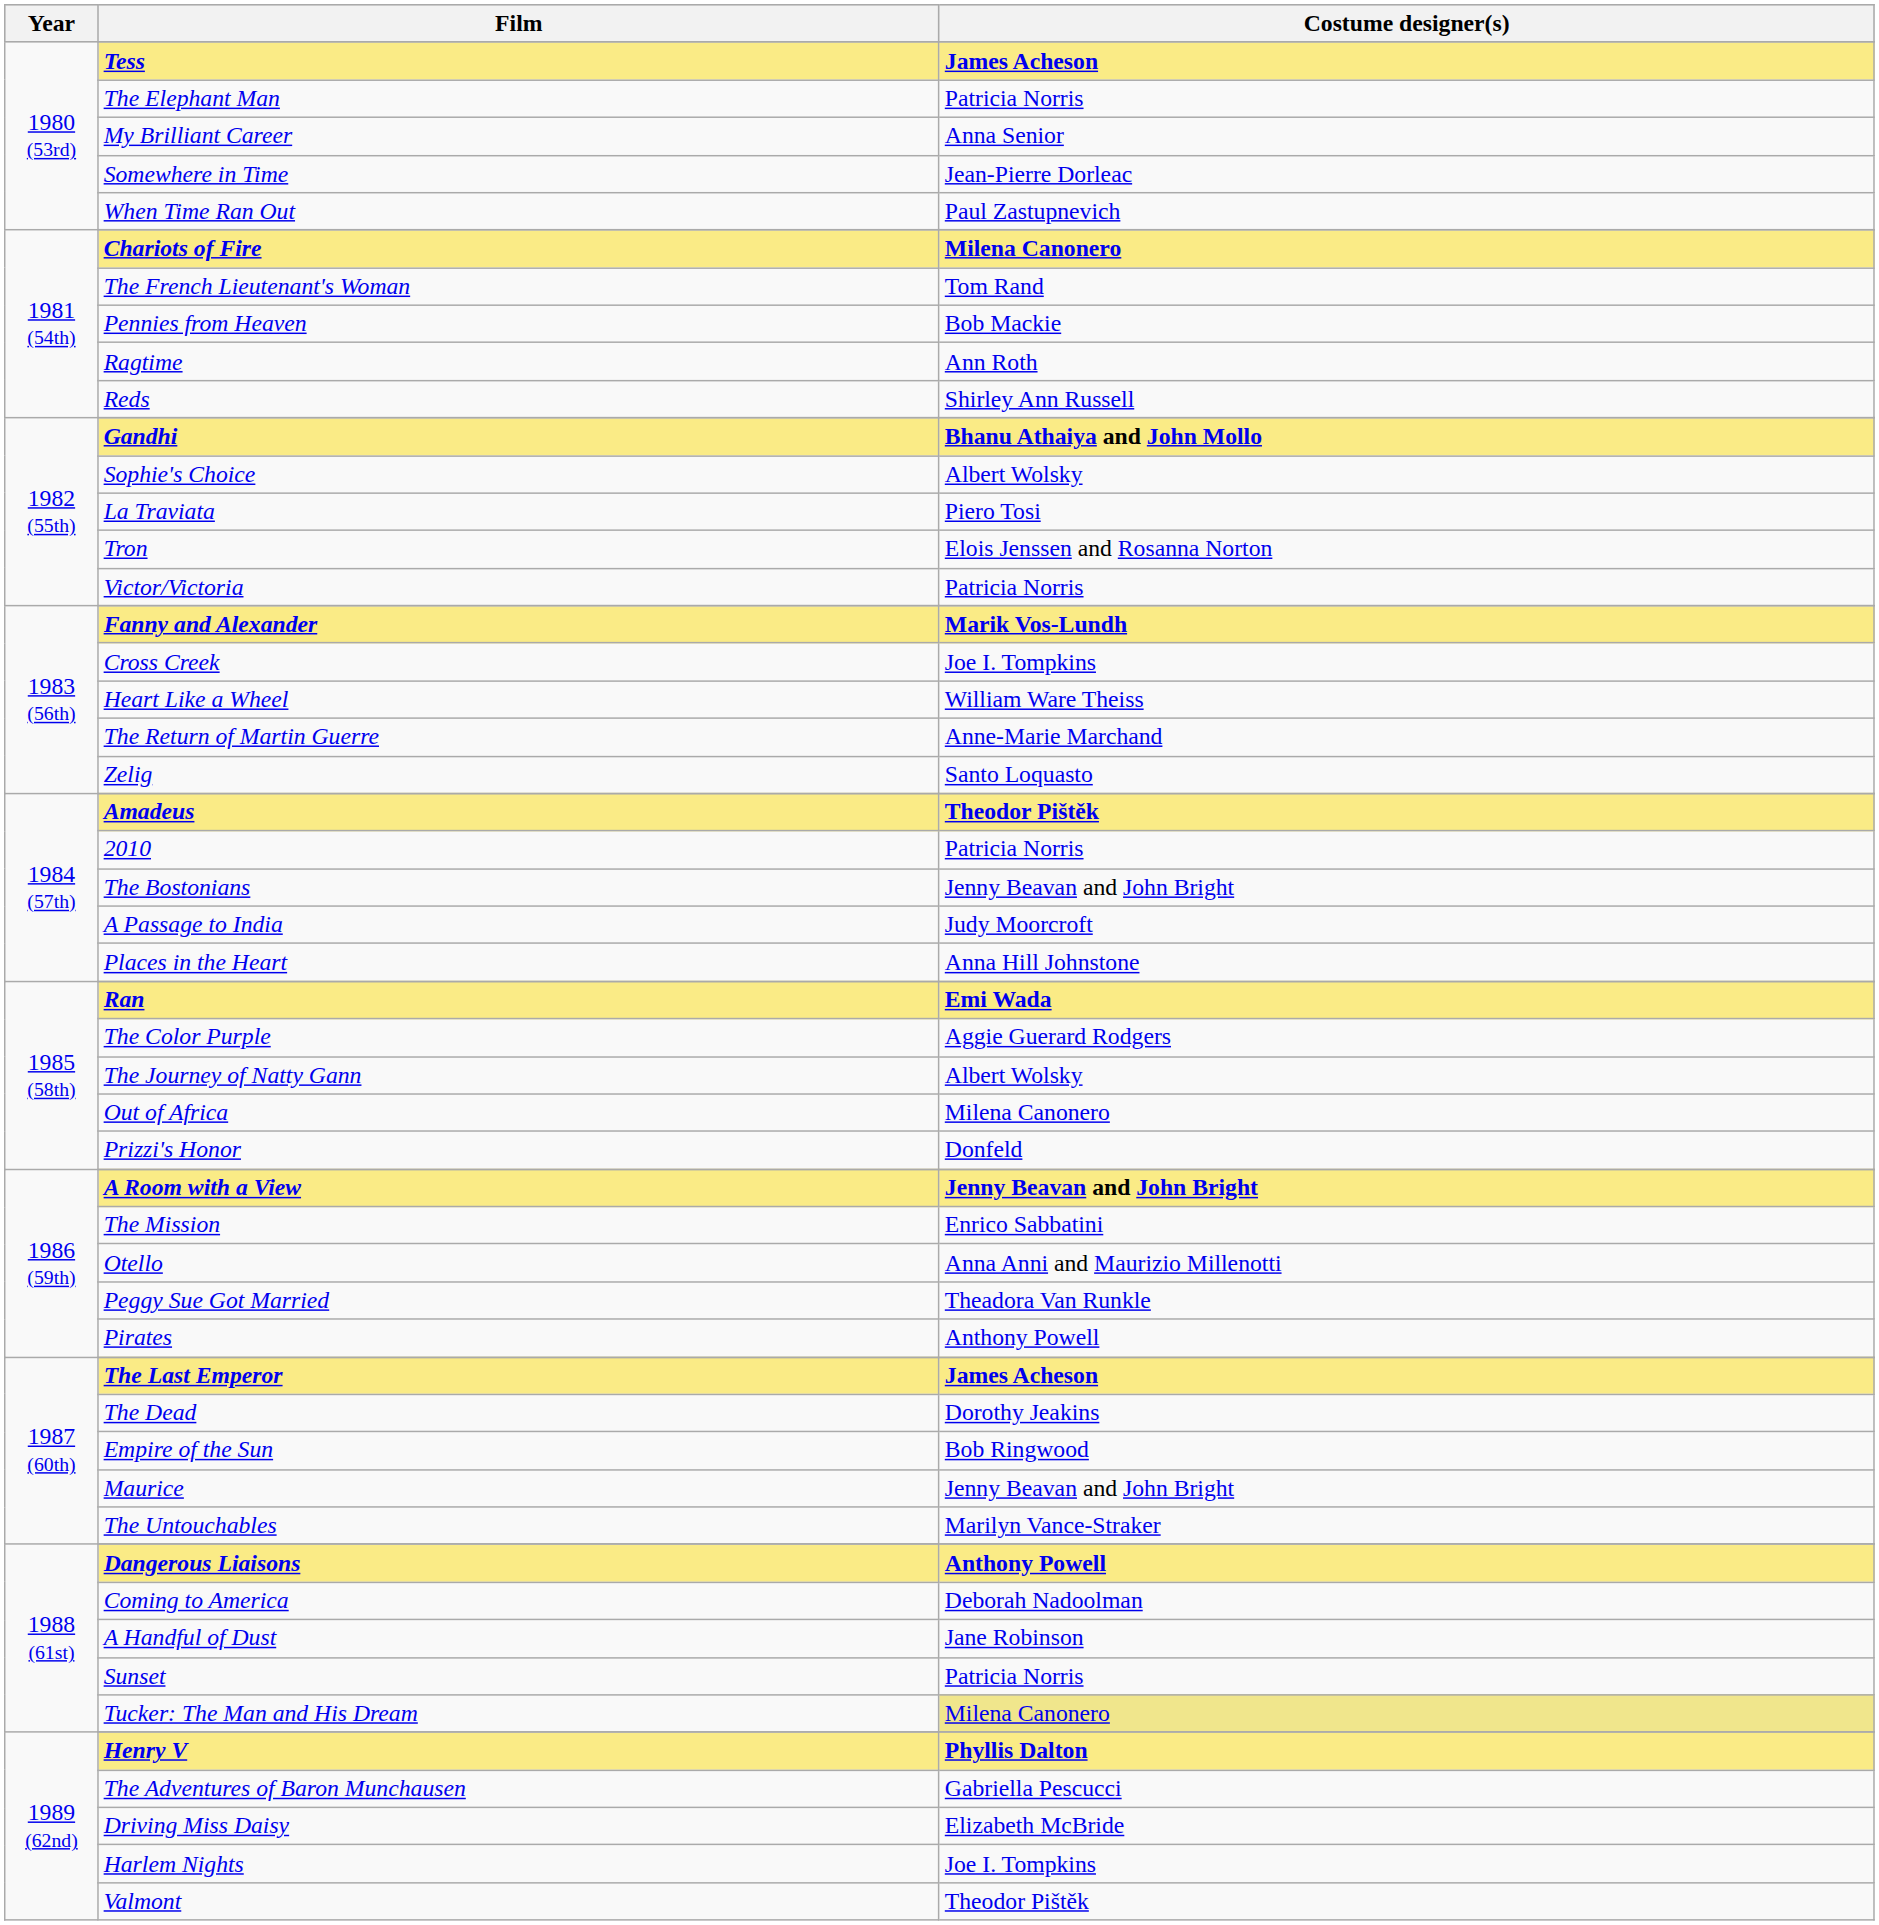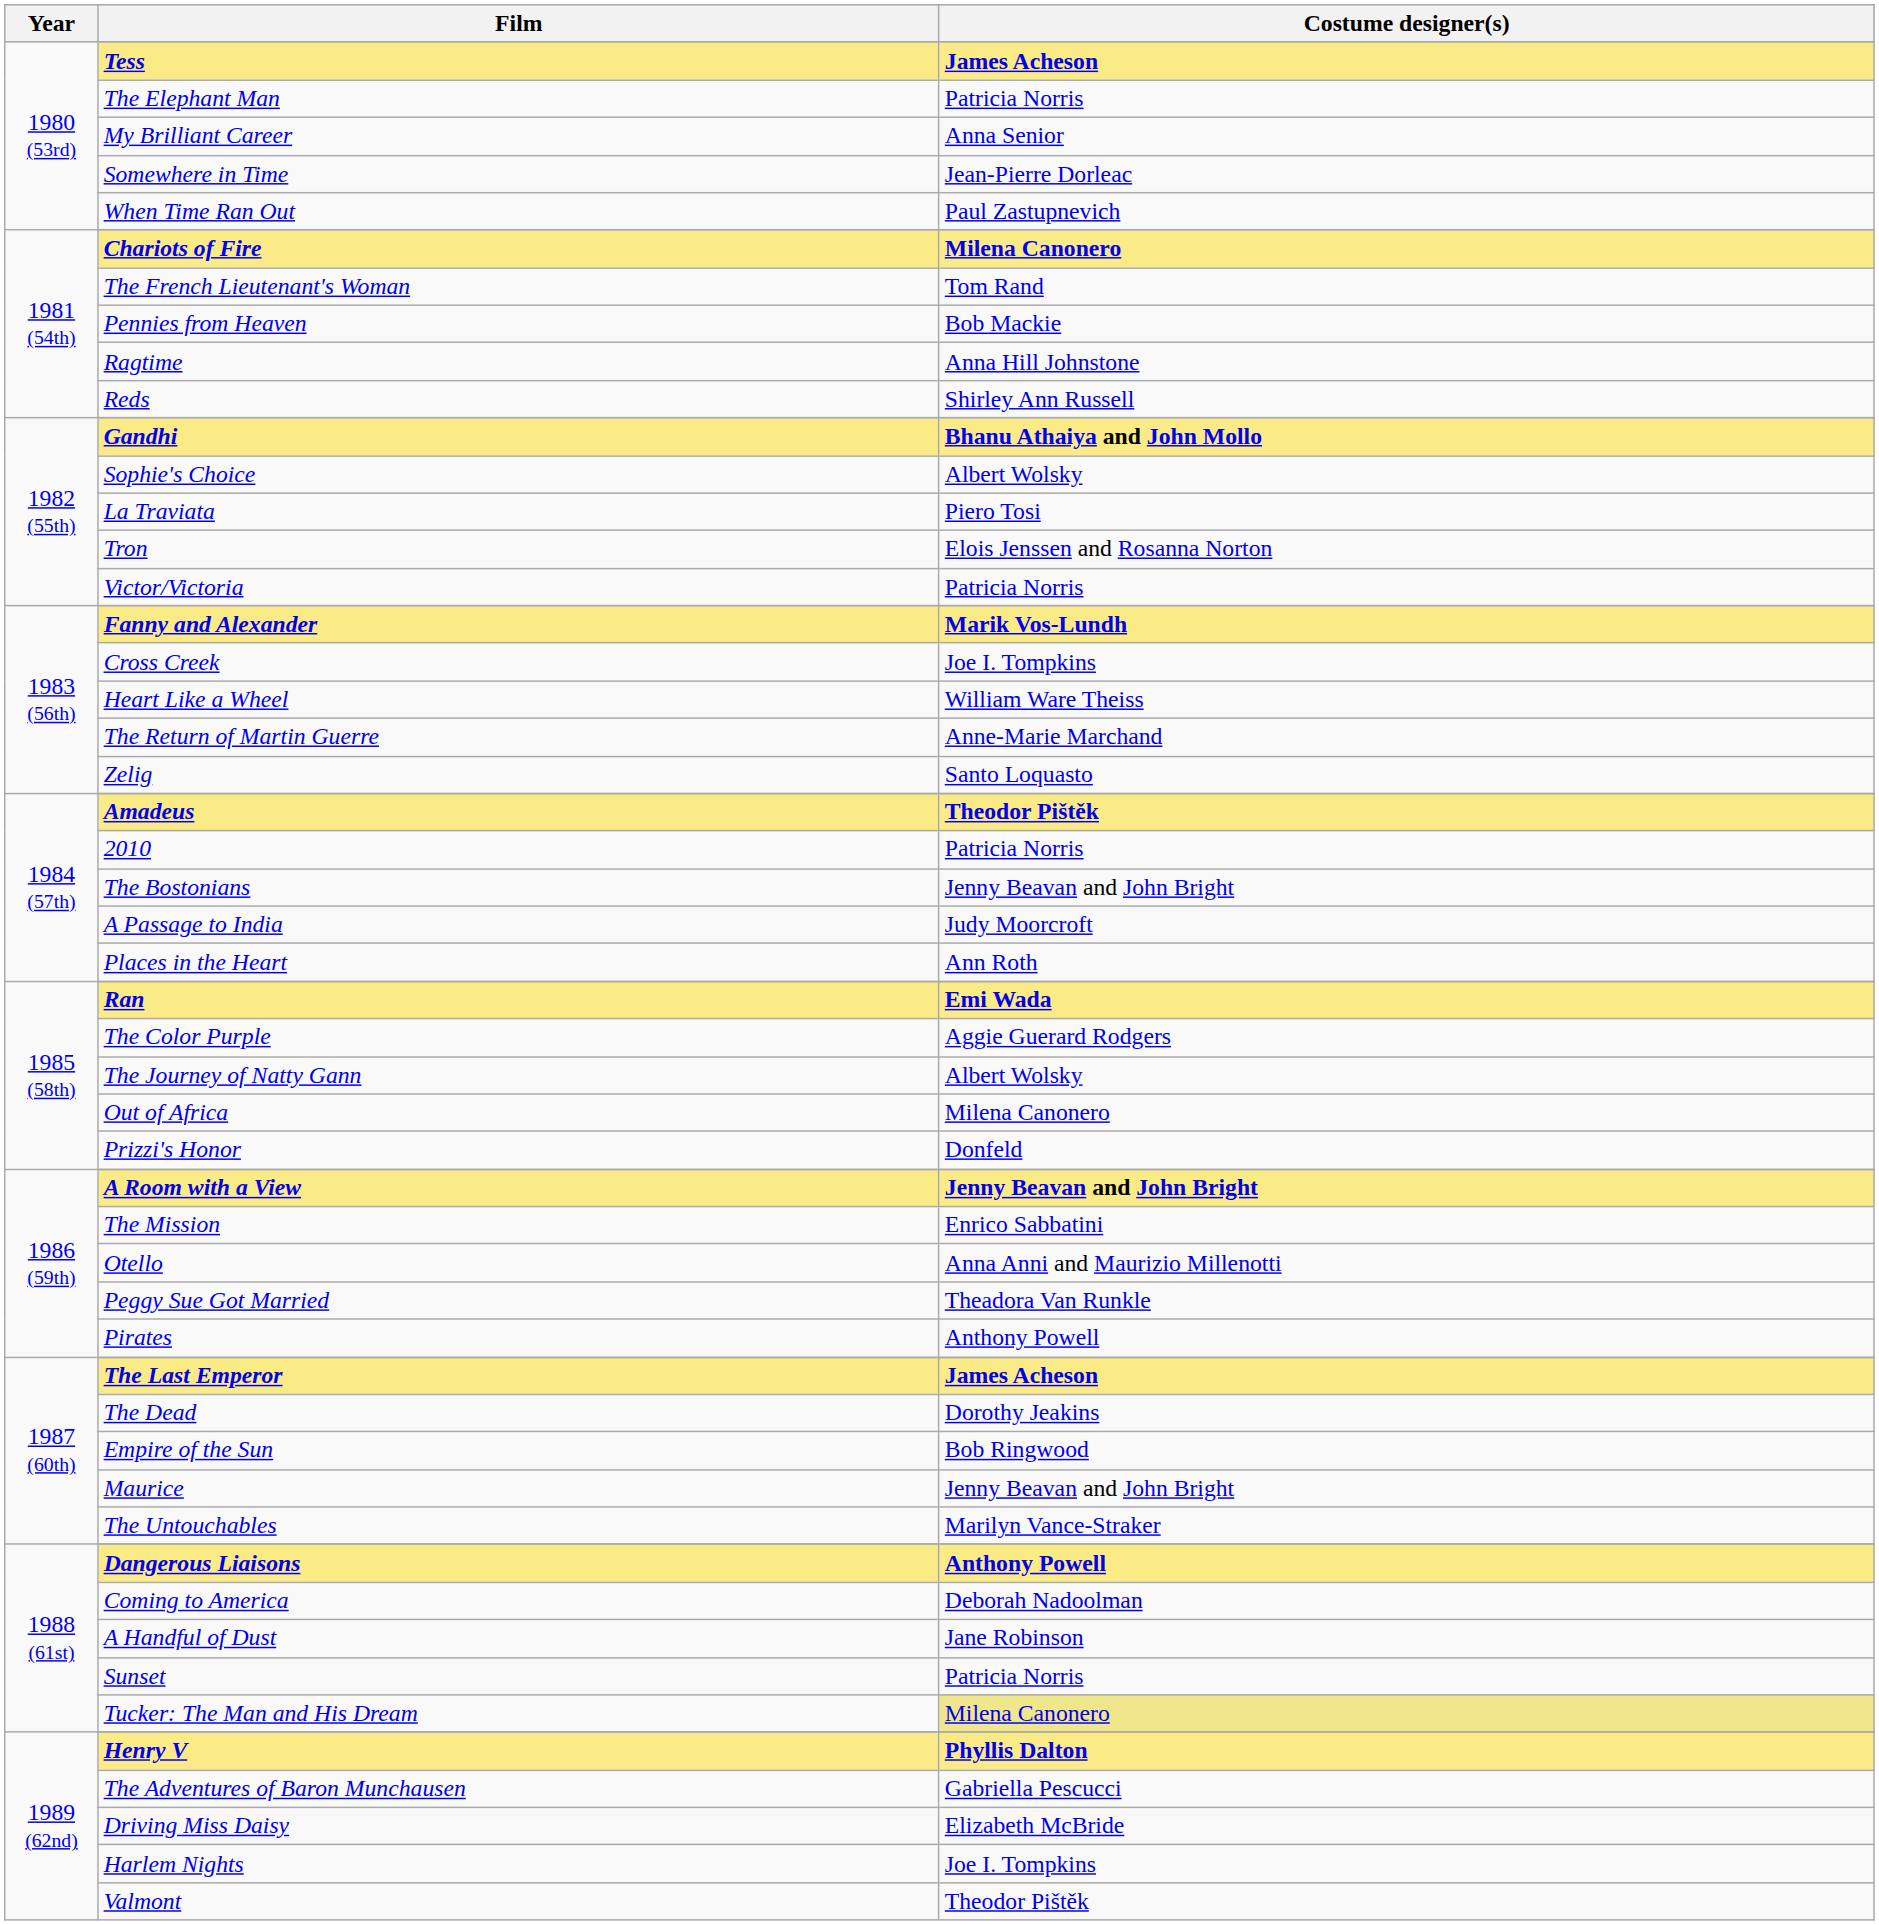 <table class="wikitable" style="width:100%">
 <tr bgcolor="#bebebe">
 <th width="5%">Year</th>
 <th width="45%">Film</th>
 <th width="50%">Costume designer(s)</th>
 </tr>
 <tr>
 <td rowspan="6" style="text-align:center"><a href='#'>1980</a> <br><small><a href='#'>(53rd)</a></small> <br></td>
 </tr>
 <tr style="background:#FAEB86">
 <td><strong><em><a href='#'>Tess</a></em></strong></td>
 <td><strong><a href='#'>James Acheson</a></strong></td>
 </tr>
 <tr>
 <td><em><a href='#'>The Elephant Man</a></em></td>
 <td><a href='#'>Patricia Norris</a></td>
 </tr>
 <tr>
 <td><em><a href='#'>My Brilliant Career</a></em></td>
 <td><a href='#'>Anna Senior</a></td>
 </tr>
 <tr>
 <td><em><a href='#'>Somewhere in Time</a></em></td>
 <td><a href='#'>Jean-Pierre Dorleac</a></td>
 </tr>
 <tr>
 <td><em><a href='#'>When Time Ran Out</a></em></td>
 <td><a href='#'>Paul Zastupnevich</a></td>
 </tr>
 <tr>
 <td rowspan="6" style="text-align:center"><a href='#'>1981</a> <br><small><a href='#'>(54th)</a></small> <br></td>
 </tr>
 <tr style="background:#FAEB86">
 <td><strong><em><a href='#'>Chariots of Fire</a></em></strong></td>
 <td><strong><a href='#'>Milena Canonero</a></strong></td>
 </tr>
 <tr>
 <td><em><a href='#'>The French Lieutenant's Woman</a></em></td>
 <td><a href='#'>Tom Rand</a></td>
 </tr>
 <tr>
 <td><em><a href='#'>Pennies from Heaven</a></em></td>
 <td><a href='#'>Bob Mackie</a></td>
 </tr>
 <tr>
 <td><em><a href='#'>Ragtime</a></em></td>
-<td><a href='#'>Ann Roth</a></td>
+<td><a href='#'>Anna Hill Johnstone</a></td>
 </tr>
 <tr>
 <td><em><a href='#'>Reds</a></em></td>
 <td><a href='#'>Shirley Ann Russell</a></td>
 </tr>
 <tr>
 <td rowspan="6" style="text-align:center"><a href='#'>1982</a> <br><small><a href='#'>(55th)</a></small> <br></td>
 </tr>
 <tr style="background:#FAEB86">
 <td><strong><em><a href='#'>Gandhi</a></em></strong></td>
 <td><strong><a href='#'>Bhanu Athaiya</a> and <a href='#'>John Mollo</a></strong></td>
 </tr>
 <tr>
 <td><em><a href='#'>Sophie's Choice</a></em></td>
 <td><a href='#'>Albert Wolsky</a></td>
 </tr>
 <tr>
 <td><em><a href='#'>La Traviata</a></em></td>
 <td><a href='#'>Piero Tosi</a></td>
 </tr>
 <tr>
 <td><em><a href='#'>Tron</a></em></td>
 <td><a href='#'>Elois Jenssen</a> and <a href='#'>Rosanna Norton</a></td>
 </tr>
 <tr>
 <td><em><a href='#'>Victor/Victoria</a></em></td>
 <td><a href='#'>Patricia Norris</a></td>
 </tr>
 <tr>
 <td rowspan="6" style="text-align:center"><a href='#'>1983</a> <br><small><a href='#'>(56th)</a></small> <br></td>
 </tr>
 <tr style="background:#FAEB86">
 <td><strong><em><a href='#'>Fanny and Alexander</a></em></strong></td>
 <td><strong><a href='#'>Marik Vos-Lundh</a></strong></td>
 </tr>
 <tr>
 <td><em><a href='#'>Cross Creek</a></em></td>
 <td><a href='#'>Joe I. Tompkins</a></td>
 </tr>
 <tr>
 <td><em><a href='#'>Heart Like a Wheel</a></em></td>
 <td><a href='#'>William Ware Theiss</a></td>
 </tr>
 <tr>
 <td><em><a href='#'>The Return of Martin Guerre</a></em></td>
 <td><a href='#'>Anne-Marie Marchand</a></td>
 </tr>
 <tr>
 <td><em><a href='#'>Zelig</a></em></td>
 <td><a href='#'>Santo Loquasto</a></td>
 </tr>
 <tr>
 <td rowspan="6" style="text-align:center"><a href='#'>1984</a> <br><small><a href='#'>(57th)</a></small> <br></td>
 </tr>
 <tr style="background:#FAEB86">
 <td><strong><em><a href='#'>Amadeus</a></em></strong></td>
 <td><strong><a href='#'>Theodor Pištěk</a></strong></td>
 </tr>
 <tr>
 <td><em><a href='#'>2010</a></em></td>
 <td><a href='#'>Patricia Norris</a></td>
 </tr>
 <tr>
 <td><em><a href='#'>The Bostonians</a></em></td>
 <td><a href='#'>Jenny Beavan</a> and <a href='#'>John Bright</a></td>
 </tr>
 <tr>
 <td><em><a href='#'>A Passage to India</a></em></td>
 <td><a href='#'>Judy Moorcroft</a></td>
 </tr>
 <tr>
 <td><em><a href='#'>Places in the Heart</a></em></td>
-<td><a href='#'>Anna Hill Johnstone</a></td>
+<td><a href='#'>Ann Roth</a></td>
 </tr>
 <tr>
 <td rowspan="6" style="text-align:center"><a href='#'>1985</a> <br><small><a href='#'>(58th)</a></small> <br></td>
 </tr>
 <tr style="background:#FAEB86">
 <td><strong><em><a href='#'>Ran</a></em></strong></td>
 <td><strong><a href='#'>Emi Wada</a></strong></td>
 </tr>
 <tr>
 <td><em><a href='#'>The Color Purple</a></em></td>
 <td><a href='#'>Aggie Guerard Rodgers</a></td>
 </tr>
 <tr>
 <td><em><a href='#'>The Journey of Natty Gann</a></em></td>
 <td><a href='#'>Albert Wolsky</a></td>
 </tr>
 <tr>
 <td><em><a href='#'>Out of Africa</a></em></td>
 <td><a href='#'>Milena Canonero</a></td>
 </tr>
 <tr>
 <td><em><a href='#'>Prizzi's Honor</a></em></td>
 <td><a href='#'>Donfeld</a></td>
 </tr>
 <tr>
 <td rowspan="6" style="text-align:center"><a href='#'>1986</a> <br><small><a href='#'>(59th)</a></small> <br></td>
 </tr>
 <tr style="background:#FAEB86">
 <td><strong><em><a href='#'>A Room with a View</a></em></strong></td>
 <td><strong><a href='#'>Jenny Beavan</a> and <a href='#'>John Bright</a></strong></td>
 </tr>
 <tr>
 <td><em><a href='#'>The Mission</a></em></td>
 <td><a href='#'>Enrico Sabbatini</a></td>
 </tr>
 <tr>
 <td><em><a href='#'>Otello</a></em></td>
 <td><a href='#'>Anna Anni</a> and <a href='#'>Maurizio Millenotti</a></td>
 </tr>
 <tr>
 <td><em><a href='#'>Peggy Sue Got Married</a></em></td>
 <td><a href='#'>Theadora Van Runkle</a></td>
 </tr>
 <tr>
 <td><em><a href='#'>Pirates</a></em></td>
 <td><a href='#'>Anthony Powell</a></td>
 </tr>
 <tr>
 <td rowspan="6" style="text-align:center"><a href='#'>1987</a> <br><small><a href='#'>(60th)</a></small> <br></td>
 </tr>
 <tr style="background:#FAEB86">
 <td><strong><em><a href='#'>The Last Emperor</a></em></strong></td>
 <td><strong><a href='#'>James Acheson</a></strong></td>
 </tr>
 <tr>
 <td><em><a href='#'>The Dead</a></em></td>
 <td><a href='#'>Dorothy Jeakins</a></td>
 </tr>
 <tr>
 <td><em><a href='#'>Empire of the Sun</a></em></td>
 <td><a href='#'>Bob Ringwood</a></td>
 </tr>
 <tr>
 <td><em><a href='#'>Maurice</a></em></td>
 <td><a href='#'>Jenny Beavan</a> and <a href='#'>John Bright</a></td>
 </tr>
 <tr>
 <td><em><a href='#'>The Untouchables</a></em></td>
 <td><a href='#'>Marilyn Vance-Straker</a></td>
 </tr>
 <tr>
 <td rowspan="6" style="text-align:center"><a href='#'>1988</a> <br><small><a href='#'>(61st)</a></small> <br></td>
 </tr>
 <tr style="background:#FAEB86">
 <td><strong><em><a href='#'>Dangerous Liaisons</a></em></strong></td>
 <td><strong><a href='#'>Anthony Powell</a></strong></td>
 </tr>
 <tr>
 <td><em><a href='#'>Coming to America</a></em></td>
 <td><a href='#'>Deborah Nadoolman</a></td>
 </tr>
 <tr>
 <td><em><a href='#'>A Handful of Dust</a></em></td>
 <td><a href='#'>Jane Robinson</a></td>
 </tr>
 <tr>
 <td><em><a href='#'>Sunset</a></em></td>
 <td><a href='#'>Patricia Norris</a></td>
 </tr>
 <tr>
 <td><em><a href='#'>Tucker: The Man and His Dream</a></em></td>
 <td style="background: khaki;"><a href='#'>Milena Canonero</a></td>
 </tr>
 <tr>
 <td rowspan="6" style="text-align:center"><a href='#'>1989</a> <br><small><a href='#'>(62nd)</a></small> <br></td>
 </tr>
 <tr style="background:#FAEB86">
 <td><strong><em><a href='#'>Henry V</a></em></strong></td>
 <td><strong><a href='#'>Phyllis Dalton</a></strong></td>
 </tr>
 <tr>
 <td><em><a href='#'>The Adventures of Baron Munchausen</a></em></td>
 <td><a href='#'>Gabriella Pescucci</a></td>
 </tr>
 <tr>
 <td><em><a href='#'>Driving Miss Daisy</a></em></td>
 <td><a href='#'>Elizabeth McBride</a></td>
 </tr>
 <tr>
 <td><em><a href='#'>Harlem Nights</a></em></td>
 <td><a href='#'>Joe I. Tompkins</a></td>
 </tr>
 <tr>
 <td><em><a href='#'>Valmont</a></em></td>
 <td><a href='#'>Theodor Pištěk</a></td>
 </tr>
 </table>
